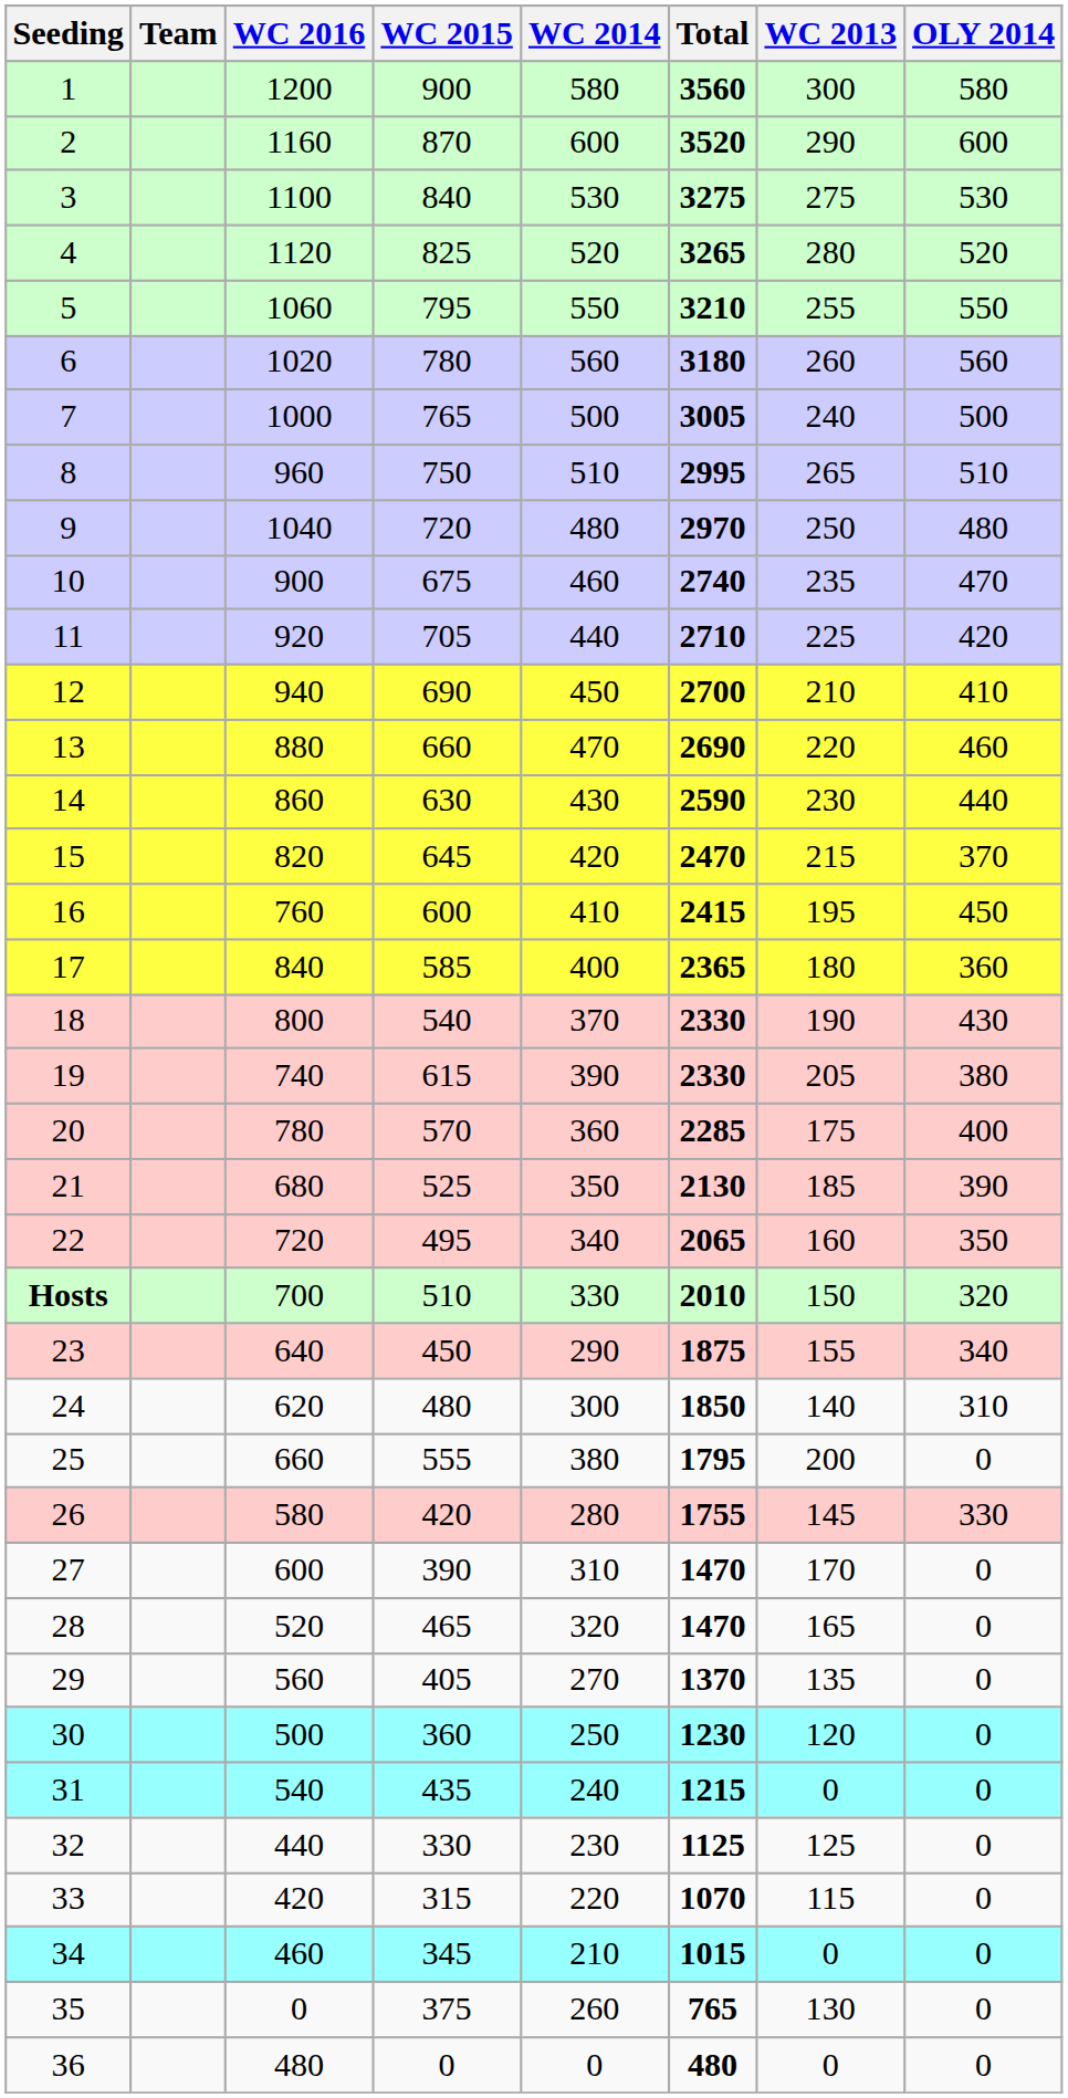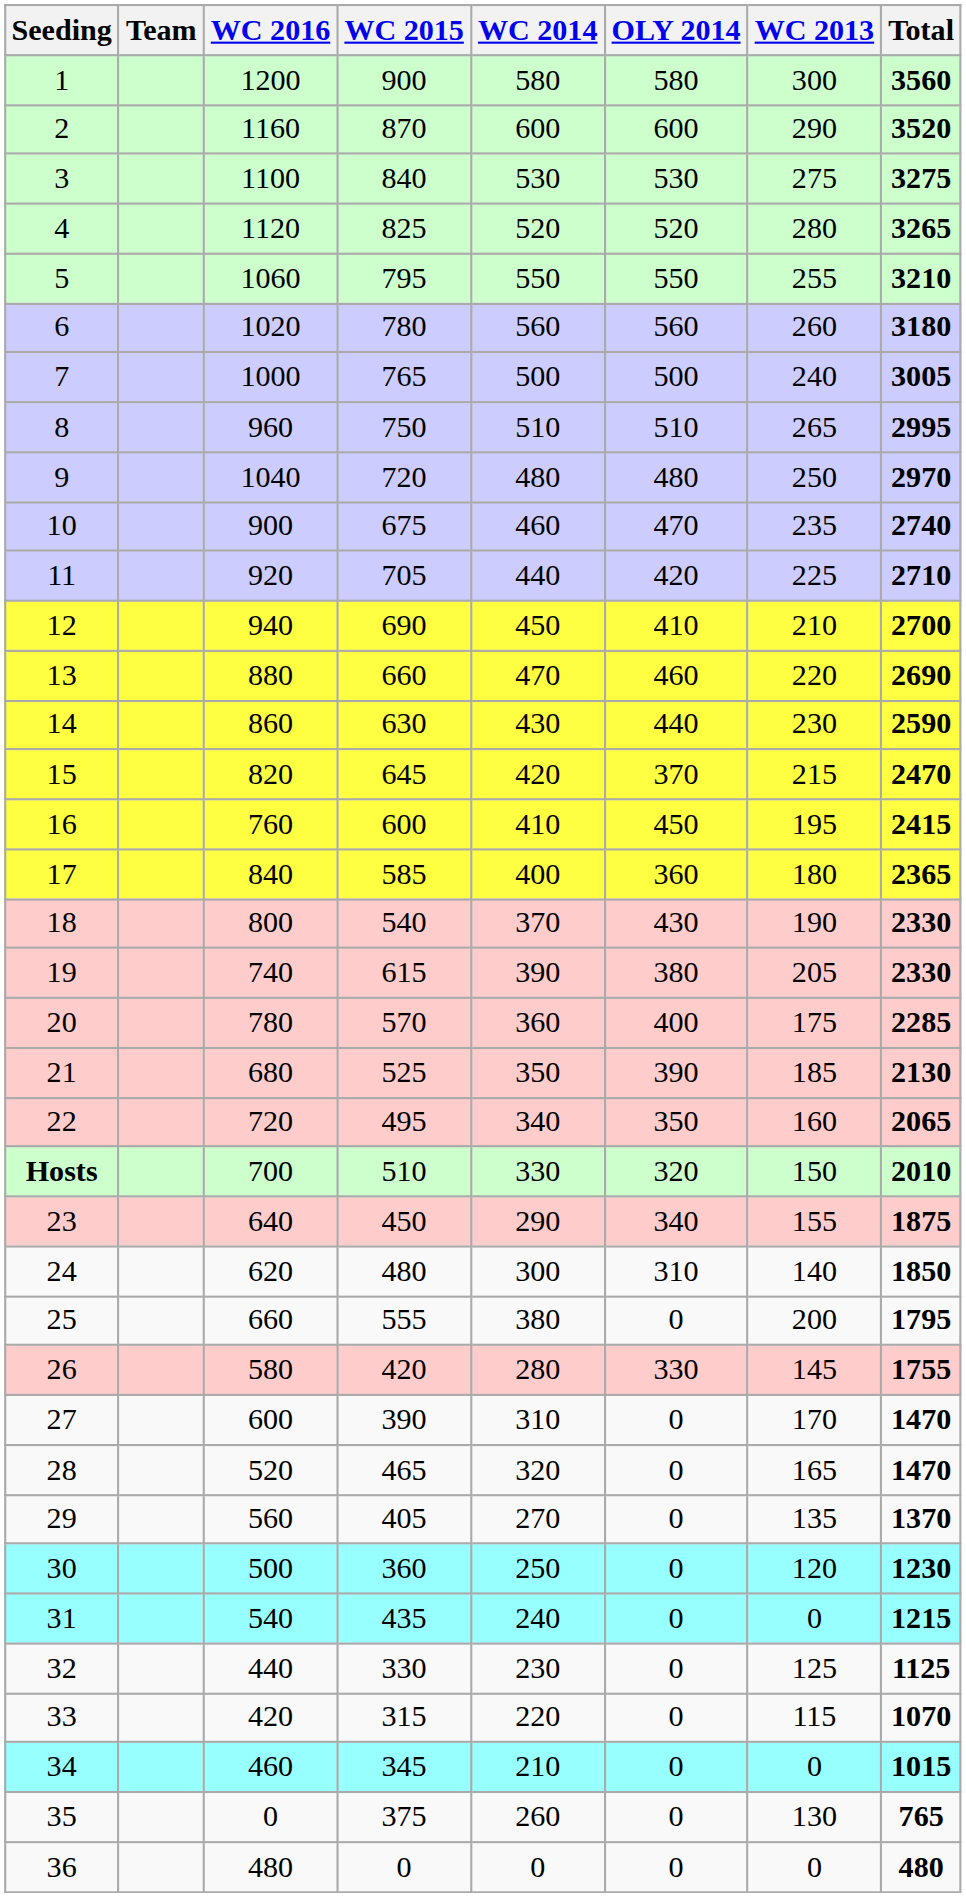 <table class="wikitable sortable" style="font-size:90%; text-align:center;margin: 1em auto 1em auto ">
 <tr>
 <th>Seeding</th>
 <th>Team</th>
 <th><a href='#'>WC 2016</a></th>
 <th><a href='#'>WC 2015</a></th>
 <th><a href='#'>WC 2014</a></th>
+<th><a href='#'>OLY 2014</a></th>
+<th><a href='#'>WC 2013</a></th>
 <th>Total</th>
-<th><a href='#'>WC 2013</a></th>
-<th><a href='#'>OLY 2014</a></th>
 </tr>
 <tr style="background: #ccffcc;">
 <td>1</td>
 <td align=left></td>
 <td>1200</td>
 <td>900</td>
 <td>580</td>
+<td>580</td>
+<td>300</td>
 <td><strong>3560</strong></td>
-<td>300</td>
-<td>580</td>
 </tr>
 <tr style="background: #ccffcc;">
 <td>2</td>
 <td align=left></td>
 <td>1160</td>
 <td>870</td>
 <td>600</td>
+<td>600</td>
+<td>290</td>
 <td><strong>3520</strong></td>
-<td>290</td>
-<td>600</td>
 </tr>
 <tr style="background: #ccffcc;">
 <td>3</td>
 <td align=left></td>
 <td>1100</td>
 <td>840</td>
 <td>530</td>
+<td>530</td>
+<td>275</td>
 <td><strong>3275</strong></td>
-<td>275</td>
-<td>530</td>
 </tr>
 <tr style="background: #ccffcc;">
 <td>4</td>
 <td align=left></td>
 <td>1120</td>
 <td>825</td>
 <td>520</td>
+<td>520</td>
+<td>280</td>
 <td><strong>3265</strong></td>
-<td>280</td>
-<td>520</td>
 </tr>
 <tr style="background: #ccffcc;">
 <td>5</td>
 <td align=left></td>
 <td>1060</td>
 <td>795</td>
 <td>550</td>
+<td>550</td>
+<td>255</td>
 <td><strong>3210</strong></td>
-<td>255</td>
-<td>550</td>
 </tr>
 <tr style="background: #ccccff;">
 <td>6</td>
 <td align=left></td>
 <td>1020</td>
 <td>780</td>
 <td>560</td>
+<td>560</td>
+<td>260</td>
 <td><strong>3180</strong></td>
-<td>260</td>
-<td>560</td>
 </tr>
 <tr style="background: #ccccff;">
 <td>7</td>
 <td align=left></td>
 <td>1000</td>
 <td>765</td>
 <td>500</td>
+<td>500</td>
+<td>240</td>
 <td><strong>3005</strong></td>
-<td>240</td>
-<td>500</td>
 </tr>
 <tr style="background: #ccccff;">
 <td>8</td>
 <td align=left></td>
 <td>960</td>
 <td>750</td>
 <td>510</td>
+<td>510</td>
+<td>265</td>
 <td><strong>2995</strong></td>
-<td>265</td>
-<td>510</td>
 </tr>
 <tr style="background: #ccccff;">
 <td>9</td>
 <td align=left></td>
 <td>1040</td>
 <td>720</td>
 <td>480</td>
+<td>480</td>
+<td>250</td>
 <td><strong>2970</strong></td>
-<td>250</td>
-<td>480</td>
 </tr>
 <tr style="background: #ccccff;">
 <td>10</td>
 <td align=left></td>
 <td>900</td>
 <td>675</td>
 <td>460</td>
+<td>470</td>
+<td>235</td>
 <td><strong>2740</strong></td>
-<td>235</td>
-<td>470</td>
 </tr>
 <tr style="background: #ccccff;">
 <td>11</td>
 <td align=left></td>
 <td>920</td>
 <td>705</td>
 <td>440</td>
+<td>420</td>
+<td>225</td>
 <td><strong>2710</strong></td>
-<td>225</td>
-<td>420</td>
 </tr>
 <tr style="background: #ffff42;">
 <td>12</td>
 <td align=left></td>
 <td>940</td>
 <td>690</td>
 <td>450</td>
+<td>410</td>
+<td>210</td>
 <td><strong>2700</strong></td>
-<td>210</td>
-<td>410</td>
 </tr>
 <tr style="background: #ffff42;">
 <td>13</td>
 <td align=left></td>
 <td>880</td>
 <td>660</td>
 <td>470</td>
+<td>460</td>
+<td>220</td>
 <td><strong>2690</strong></td>
-<td>220</td>
-<td>460</td>
 </tr>
 <tr style="background: #ffff42;">
 <td>14</td>
 <td align=left></td>
 <td>860</td>
 <td>630</td>
 <td>430</td>
+<td>440</td>
+<td>230</td>
 <td><strong>2590</strong></td>
-<td>230</td>
-<td>440</td>
 </tr>
 <tr style="background: #ffff42;">
 <td>15</td>
 <td align=left></td>
 <td>820</td>
 <td>645</td>
 <td>420</td>
+<td>370</td>
+<td>215</td>
 <td><strong>2470</strong></td>
-<td>215</td>
-<td>370</td>
 </tr>
 <tr style="background: #ffff42;">
 <td>16</td>
 <td align=left></td>
 <td>760</td>
 <td>600</td>
 <td>410</td>
+<td>450</td>
+<td>195</td>
 <td><strong>2415</strong></td>
-<td>195</td>
-<td>450</td>
 </tr>
 <tr style="background: #ffff42;">
 <td>17</td>
 <td align=left></td>
 <td>840</td>
 <td>585</td>
 <td>400</td>
+<td>360</td>
+<td>180</td>
 <td><strong>2365</strong></td>
-<td>180</td>
-<td>360</td>
 </tr>
 <tr style="background: #ffcccc;">
 <td>18</td>
 <td align=left></td>
 <td>800</td>
 <td>540</td>
 <td>370</td>
+<td>430</td>
+<td>190</td>
 <td><strong>2330</strong></td>
-<td>190</td>
-<td>430</td>
 </tr>
 <tr style="background: #ffcccc;">
 <td>19</td>
 <td align=left></td>
 <td>740</td>
 <td>615</td>
 <td>390</td>
+<td>380</td>
+<td>205</td>
 <td><strong>2330</strong></td>
-<td>205</td>
-<td>380</td>
 </tr>
 <tr style="background: #ffcccc;">
 <td>20</td>
 <td align=left></td>
 <td>780</td>
 <td>570</td>
 <td>360</td>
+<td>400</td>
+<td>175</td>
 <td><strong>2285</strong></td>
-<td>175</td>
-<td>400</td>
 </tr>
 <tr style="background: #ffcccc;">
 <td>21</td>
 <td align=left></td>
 <td>680</td>
 <td>525</td>
 <td>350</td>
+<td>390</td>
+<td>185</td>
 <td><strong>2130</strong></td>
-<td>185</td>
-<td>390</td>
 </tr>
 <tr style="background: #ffcccc;">
 <td>22</td>
 <td align=left></td>
 <td>720</td>
 <td>495</td>
 <td>340</td>
+<td>350</td>
+<td>160</td>
 <td><strong>2065</strong></td>
-<td>160</td>
-<td>350</td>
 </tr>
 <tr style="background:#ccffcc;">
 <td><strong>Hosts</strong></td>
 <td align=left></td>
 <td>700</td>
 <td>510</td>
 <td>330</td>
+<td>320</td>
+<td>150</td>
 <td><strong>2010</strong></td>
-<td>150</td>
-<td>320</td>
 </tr>
 <tr style="background: #ffcccc;">
 <td>23</td>
 <td align=left></td>
 <td>640</td>
 <td>450</td>
 <td>290</td>
+<td>340</td>
+<td>155</td>
 <td><strong>1875</strong></td>
-<td>155</td>
-<td>340</td>
 </tr>
 <tr>
 <td>24</td>
 <td align=left></td>
 <td>620</td>
 <td>480</td>
 <td>300</td>
+<td>310</td>
+<td>140</td>
 <td><strong>1850</strong></td>
-<td>140</td>
-<td>310</td>
 </tr>
 <tr>
 <td>25</td>
 <td align=left></td>
 <td>660</td>
 <td>555</td>
 <td>380</td>
+<td>0</td>
+<td>200</td>
 <td><strong>1795</strong></td>
-<td>200</td>
-<td>0</td>
 </tr>
 <tr style="background: #ffcccc;">
 <td>26</td>
 <td align=left></td>
 <td>580</td>
 <td>420</td>
 <td>280</td>
+<td>330</td>
+<td>145</td>
 <td><strong>1755</strong></td>
-<td>145</td>
-<td>330</td>
 </tr>
 <tr>
 <td>27</td>
 <td align=left></td>
 <td>600</td>
 <td>390</td>
 <td>310</td>
+<td>0</td>
+<td>170</td>
 <td><strong>1470</strong></td>
-<td>170</td>
-<td>0</td>
 </tr>
 <tr>
 <td>28</td>
 <td align=left></td>
 <td>520</td>
 <td>465</td>
 <td>320</td>
+<td>0</td>
+<td>165</td>
 <td><strong>1470</strong></td>
-<td>165</td>
-<td>0</td>
 </tr>
 <tr>
 <td>29</td>
 <td align=left></td>
 <td>560</td>
 <td>405</td>
 <td>270</td>
+<td>0</td>
+<td>135</td>
 <td><strong>1370</strong></td>
-<td>135</td>
-<td>0</td>
 </tr>
 <tr style="background: #98ffff;">
 <td>30</td>
 <td align=left></td>
 <td>500</td>
 <td>360</td>
 <td>250</td>
+<td>0</td>
+<td>120</td>
 <td><strong>1230</strong></td>
-<td>120</td>
-<td>0</td>
 </tr>
 <tr style="background: #98ffff;">
 <td>31</td>
 <td align=left></td>
 <td>540</td>
 <td>435</td>
 <td>240</td>
-<td><strong>1215</strong></td>
 <td>0</td>
 <td>0</td>
+<td><strong>1215</strong></td>
 </tr>
 <tr>
 <td>32</td>
 <td align=left></td>
 <td>440</td>
 <td>330</td>
 <td>230</td>
+<td>0</td>
+<td>125</td>
 <td><strong>1125</strong></td>
-<td>125</td>
-<td>0</td>
 </tr>
 <tr>
 <td>33</td>
 <td align=left></td>
 <td>420</td>
 <td>315</td>
 <td>220</td>
+<td>0</td>
+<td>115</td>
 <td><strong>1070</strong></td>
-<td>115</td>
-<td>0</td>
 </tr>
 <tr style="background: #98ffff;">
 <td>34</td>
 <td align=left></td>
 <td>460</td>
 <td>345</td>
 <td>210</td>
-<td><strong>1015</strong></td>
 <td>0</td>
 <td>0</td>
+<td><strong>1015</strong></td>
 </tr>
 <tr>
 <td>35</td>
 <td align=left></td>
 <td>0</td>
 <td>375</td>
 <td>260</td>
+<td>0</td>
+<td>130</td>
 <td><strong>765</strong></td>
-<td>130</td>
-<td>0</td>
 </tr>
 <tr>
 <td>36</td>
 <td align=left></td>
 <td>480</td>
 <td>0</td>
 <td>0</td>
-<td><strong>480</strong></td>
 <td>0</td>
 <td>0</td>
+<td><strong>480</strong></td>
 </tr>
 </table>
